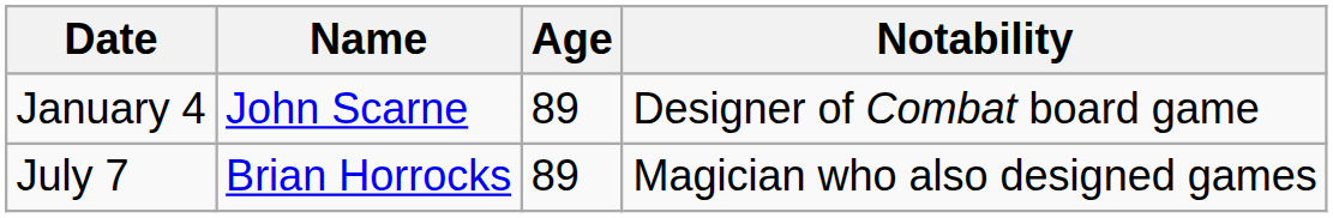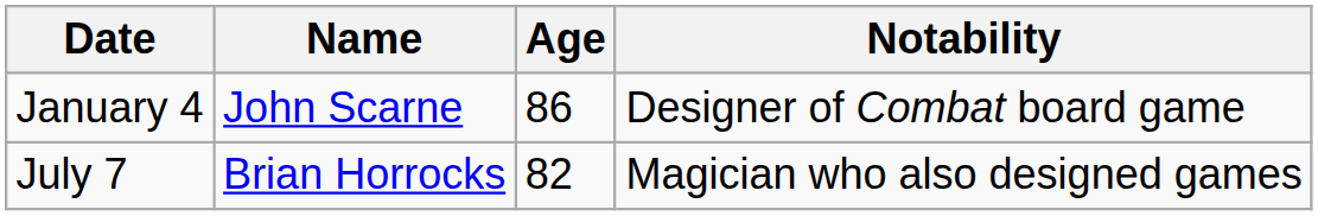 <table class="wikitable">
 <tr>
 <th>Date</th>
 <th>Name</th>
 <th>Age</th>
 <th>Notability</th>
 </tr>
 <tr>
 <td>January 4</td>
 <td><a href='#'>John Scarne</a></td>
-<td>89</td>
+<td>86</td>
 <td>Designer of <em>Combat</em> board game</td>
 </tr>
 <tr>
 <td>July 7</td>
 <td><a href='#'>Brian Horrocks</a></td>
-<td>89</td>
+<td>82</td>
 <td>Magician who also designed games</td>
 </tr>
 </table>
